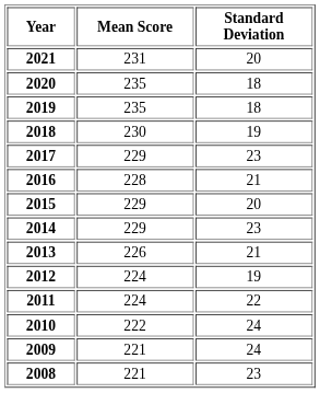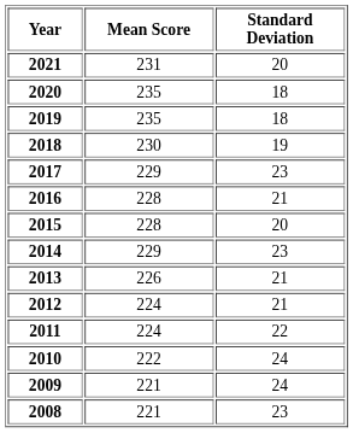 <table border="1" cellpadding="2">
 <tr>
 <th scope="col" style="width:50pt;">Year</th>
 <th scope="col" style="width:90pt;">Mean Score</th>
 <th scope="col" style="width:90pt;">Standard Deviation</th>
 </tr>
 <tr>
 <th scope="row">2021</th>
 <td style="text-align:center;">231</td>
 <td style="text-align:center;">20</td>
 </tr>
 <tr>
 <th scope="row">2020</th>
 <td style="text-align:center;">235</td>
 <td style="text-align:center;">18</td>
 </tr>
 <tr>
 <th scope="row">2019</th>
 <td style="text-align:center;">235</td>
 <td style="text-align:center;">18</td>
 </tr>
 <tr>
 <th scope="row">2018</th>
 <td style="text-align:center;">230</td>
 <td style="text-align:center;">19</td>
 </tr>
 <tr>
 <th scope="row">2017</th>
 <td style="text-align:center;">229</td>
 <td style="text-align:center;">23</td>
 </tr>
 <tr>
 <th scope="row">2016</th>
 <td style="text-align:center;">228</td>
 <td style="text-align:center;">21</td>
 </tr>
 <tr>
 <th scope="row">2015</th>
-<td style="text-align:center;">229</td>
+<td style="text-align:center;">228</td>
 <td style="text-align:center;">20</td>
 </tr>
 <tr>
 <th scope="row">2014</th>
 <td style="text-align:center;">229</td>
 <td style="text-align:center;">23</td>
 </tr>
 <tr>
 <th scope="row">2013</th>
 <td style="text-align:center;">226</td>
 <td style="text-align:center;">21</td>
 </tr>
 <tr>
 <th scope="row">2012</th>
 <td style="text-align:center;">224</td>
-<td style="text-align:center;">19</td>
+<td style="text-align:center;">21</td>
 </tr>
 <tr>
 <th scope="row">2011</th>
 <td style="text-align:center;">224</td>
 <td style="text-align:center;">22</td>
 </tr>
 <tr>
 <th scope="row">2010</th>
 <td style="text-align:center;">222</td>
 <td style="text-align:center;">24</td>
 </tr>
 <tr>
 <th scope="row">2009</th>
 <td style="text-align:center;">221</td>
 <td style="text-align:center;">24</td>
 </tr>
 <tr>
 <th scope="row">2008</th>
 <td style="text-align:center;">221</td>
 <td style="text-align:center;">23</td>
 </tr>
 </table>
